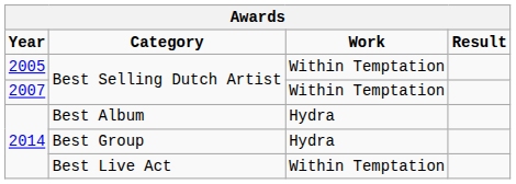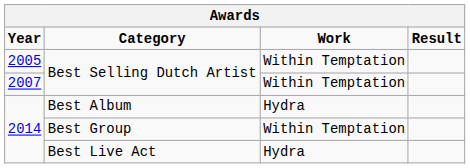 <table class="wikitable">
 <tr style="text-align:center;">
 <th colspan=5>Awards</th>
 </tr>
 <tr style="text-align:center;">
 <td><strong>Year</strong></td>
 <td><strong>Category</strong></td>
 <td><strong>Work</strong></td>
 <td><strong>Result</strong></td>
 </tr>
 <tr>
 <td><a href='#'>2005</a></td>
 <td rowspan="2">Best Selling Dutch Artist</td>
 <td>Within Temptation</td>
 <td></td>
 </tr>
 <tr>
 <td><a href='#'>2007</a></td>
 <td>Within Temptation</td>
 <td></td>
 </tr>
 <tr>
 <td rowspan="3"><a href='#'>2014</a></td>
 <td>Best Album</td>
 <td>Hydra</td>
 <td></td>
 </tr>
 <tr>
 <td>Best Group</td>
-<td>Hydra</td>
+<td>Within Temptation</td>
 <td></td>
 </tr>
 <tr>
 <td>Best Live Act</td>
-<td>Within Temptation</td>
+<td>Hydra</td>
 <td></td>
 </tr>
 </table>
